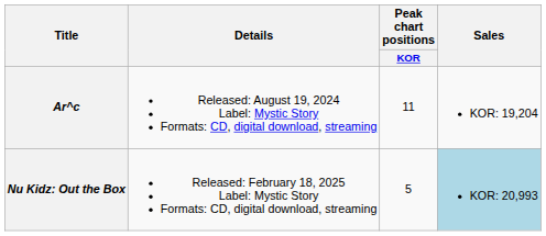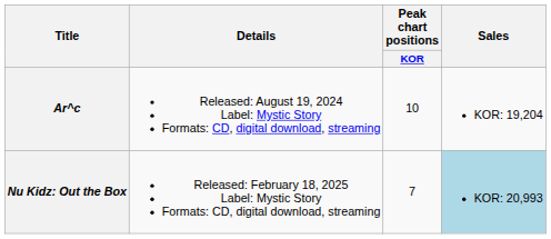 <table class="wikitable plainrowheaders" style="text-align:center">
 <tr>
 <th scope="col" rowspan="2">Title</th>
 <th scope="col" rowspan="2">Details</th>
 <th scope="col">Peak chart positions</th>
 <th scope="col" rowspan="2">Sales</th>
 </tr>
 <tr>
 <th scope="col" style="font-size:90%; width:3em"><a href='#'>KOR</a><br></th>
 </tr>
 <tr>
 <th scope="row"><em>Ar^c</em></th>
 <td><br><ul><li>Released: August 19, 2024</li><li>Label: <a href='#'>Mystic Story</a></li><li>Formats: <a href='#'>CD</a>, <a href='#'>digital download</a>, <a href='#'>streaming</a></li></ul></td>
-<td>11</td>
+<td>10</td>
 <td><br><ul><li>KOR: 19,204</li></ul></td>
 </tr>
 <tr>
 <th scope="row"><em>Nu Kidz: Out the Box</em></th>
 <td><br><ul><li>Released: February 18, 2025</li><li>Label: Mystic Story</li><li>Formats: CD, digital download, streaming</li></ul></td>
-<td>5</td>
+<td>7</td>
 <td style="background: lightblue;"><br><ul><li>KOR: 20,993</li></ul></td>
 </tr>
 </table>
